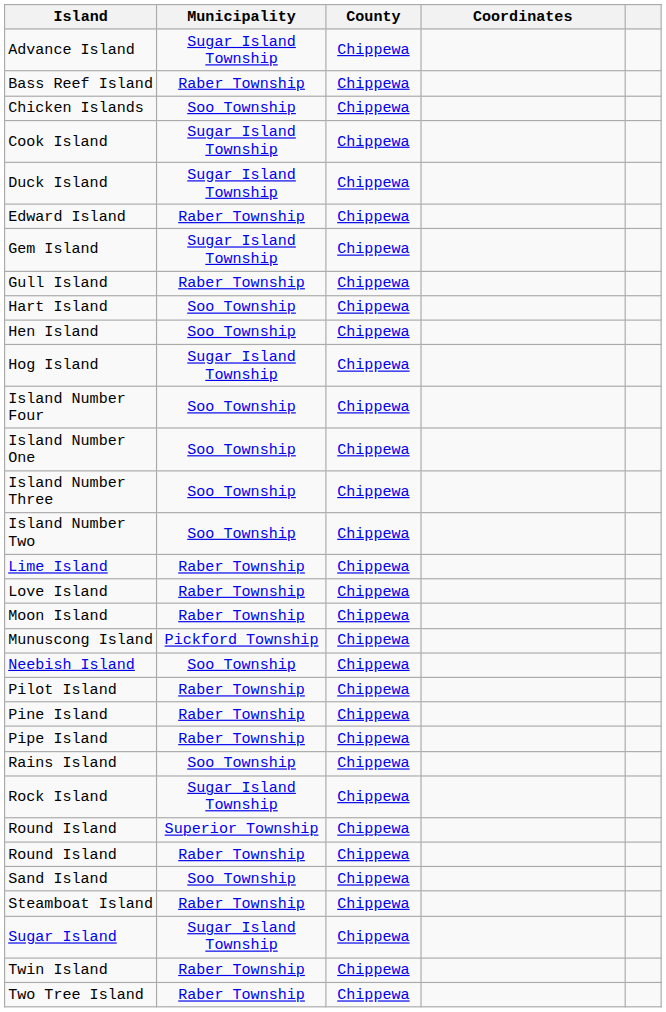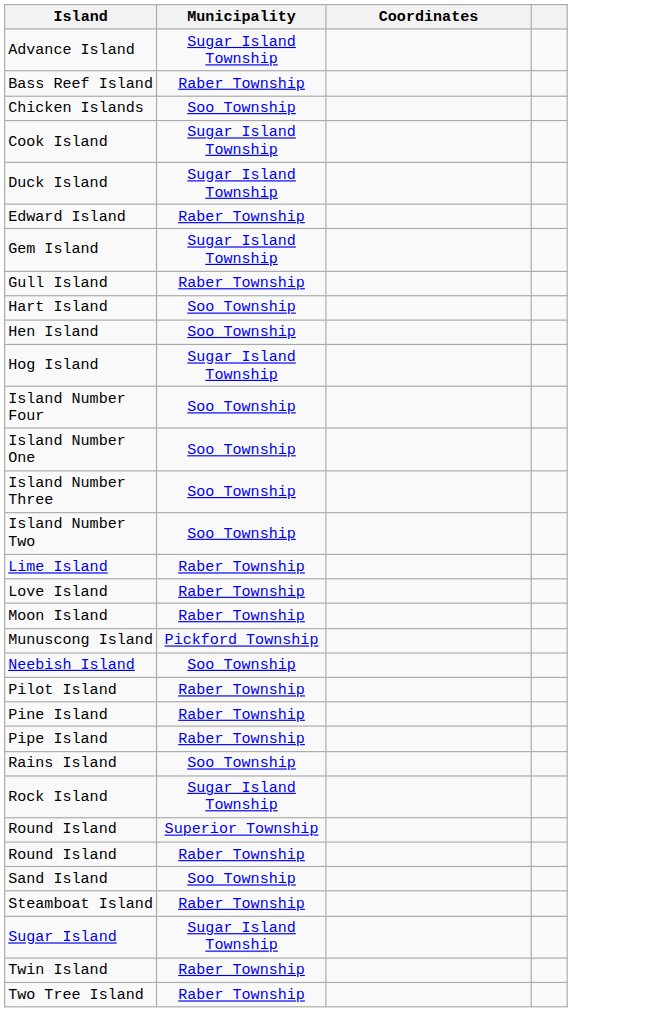 <table class="wikitable sortable" style="text-align:center">
 <tr>
 <th width="125pt">Island</th>
 <th width="140pt">Municipality</th>
-<th width="75pt">County</th>
 <th width="170pt">Coordinates</th>
 <th width="25pt" class="unsortable"></th>
 </tr>
 <tr>
 <td align="left">Advance Island</td>
 <td><a href='#'>Sugar Island Township</a></td>
-<td><a href='#'>Chippewa</a></td>
 <td></td>
 <td></td>
 </tr>
 <tr>
 <td align="left">Bass Reef Island</td>
 <td><a href='#'>Raber Township</a></td>
-<td><a href='#'>Chippewa</a></td>
 <td></td>
 <td></td>
 </tr>
 <tr>
 <td align="left">Chicken Islands</td>
 <td><a href='#'>Soo Township</a></td>
-<td><a href='#'>Chippewa</a></td>
 <td></td>
 <td></td>
 </tr>
 <tr>
 <td align="left">Cook Island</td>
 <td><a href='#'>Sugar Island Township</a></td>
-<td><a href='#'>Chippewa</a></td>
 <td></td>
 <td></td>
 </tr>
 <tr>
 <td align="left">Duck Island</td>
 <td><a href='#'>Sugar Island Township</a></td>
-<td><a href='#'>Chippewa</a></td>
 <td></td>
 <td></td>
 </tr>
 <tr>
 <td align="left">Edward Island</td>
 <td><a href='#'>Raber Township</a></td>
-<td><a href='#'>Chippewa</a></td>
 <td></td>
 <td></td>
 </tr>
 <tr>
 <td align="left">Gem Island</td>
 <td><a href='#'>Sugar Island Township</a></td>
-<td><a href='#'>Chippewa</a></td>
 <td></td>
 <td></td>
 </tr>
 <tr>
 <td align="left">Gull Island</td>
 <td><a href='#'>Raber Township</a></td>
-<td><a href='#'>Chippewa</a></td>
 <td></td>
 <td></td>
 </tr>
 <tr>
 <td align="left">Hart Island</td>
 <td><a href='#'>Soo Township</a></td>
-<td><a href='#'>Chippewa</a></td>
 <td></td>
 <td></td>
 </tr>
 <tr>
 <td align="left">Hen Island</td>
 <td><a href='#'>Soo Township</a></td>
-<td><a href='#'>Chippewa</a></td>
 <td></td>
 <td></td>
 </tr>
 <tr>
 <td align="left">Hog Island</td>
 <td><a href='#'>Sugar Island Township</a></td>
-<td><a href='#'>Chippewa</a></td>
 <td></td>
 <td></td>
 </tr>
 <tr>
 <td align="left">Island Number Four</td>
 <td><a href='#'>Soo Township</a></td>
-<td><a href='#'>Chippewa</a></td>
 <td></td>
 <td></td>
 </tr>
 <tr>
 <td align="left">Island Number One</td>
 <td><a href='#'>Soo Township</a></td>
-<td><a href='#'>Chippewa</a></td>
 <td></td>
 <td></td>
 </tr>
 <tr>
 <td align="left">Island Number Three</td>
 <td><a href='#'>Soo Township</a></td>
-<td><a href='#'>Chippewa</a></td>
 <td></td>
 <td></td>
 </tr>
 <tr>
 <td align="left">Island Number Two</td>
 <td><a href='#'>Soo Township</a></td>
-<td><a href='#'>Chippewa</a></td>
 <td></td>
 <td></td>
 </tr>
 <tr>
 <td align="left"><a href='#'>Lime Island</a></td>
 <td><a href='#'>Raber Township</a></td>
-<td><a href='#'>Chippewa</a></td>
 <td></td>
 <td></td>
 </tr>
 <tr>
 <td align="left">Love Island</td>
 <td><a href='#'>Raber Township</a></td>
-<td><a href='#'>Chippewa</a></td>
 <td></td>
 <td></td>
 </tr>
 <tr>
 <td align="left">Moon Island</td>
 <td><a href='#'>Raber Township</a></td>
-<td><a href='#'>Chippewa</a></td>
 <td></td>
 <td></td>
 </tr>
 <tr>
 <td align="left">Munuscong Island</td>
 <td><a href='#'>Pickford Township</a></td>
-<td><a href='#'>Chippewa</a></td>
 <td></td>
 <td></td>
 </tr>
 <tr>
 <td align="left"><a href='#'>Neebish Island</a></td>
 <td><a href='#'>Soo Township</a></td>
-<td><a href='#'>Chippewa</a></td>
 <td></td>
 <td></td>
 </tr>
 <tr>
 <td align="left">Pilot Island</td>
 <td><a href='#'>Raber Township</a></td>
-<td><a href='#'>Chippewa</a></td>
 <td></td>
 <td></td>
 </tr>
 <tr>
 <td align="left">Pine Island</td>
 <td><a href='#'>Raber Township</a></td>
-<td><a href='#'>Chippewa</a></td>
 <td></td>
 <td></td>
 </tr>
 <tr>
 <td align="left">Pipe Island</td>
 <td><a href='#'>Raber Township</a></td>
-<td><a href='#'>Chippewa</a></td>
 <td></td>
 <td></td>
 </tr>
 <tr>
 <td align="left">Rains Island</td>
 <td><a href='#'>Soo Township</a></td>
-<td><a href='#'>Chippewa</a></td>
 <td></td>
 <td></td>
 </tr>
 <tr>
 <td align="left">Rock Island</td>
 <td><a href='#'>Sugar Island Township</a></td>
-<td><a href='#'>Chippewa</a></td>
 <td></td>
 <td></td>
 </tr>
 <tr>
 <td align="left">Round Island</td>
 <td><a href='#'>Superior Township</a></td>
-<td><a href='#'>Chippewa</a></td>
 <td></td>
 <td></td>
 </tr>
 <tr>
 <td align="left">Round Island</td>
 <td><a href='#'>Raber Township</a></td>
-<td><a href='#'>Chippewa</a></td>
 <td></td>
 <td></td>
 </tr>
 <tr>
 <td align="left">Sand Island</td>
 <td><a href='#'>Soo Township</a></td>
-<td><a href='#'>Chippewa</a></td>
 <td></td>
 <td></td>
 </tr>
 <tr>
 <td align="left">Steamboat Island</td>
 <td><a href='#'>Raber Township</a></td>
-<td><a href='#'>Chippewa</a></td>
 <td></td>
 <td></td>
 </tr>
 <tr>
 <td align="left"><a href='#'>Sugar Island</a></td>
 <td><a href='#'>Sugar Island Township</a></td>
-<td><a href='#'>Chippewa</a></td>
 <td></td>
 <td></td>
 </tr>
 <tr>
 <td align="left">Twin Island</td>
 <td><a href='#'>Raber Township</a></td>
-<td><a href='#'>Chippewa</a></td>
 <td></td>
 <td></td>
 </tr>
 <tr>
 <td align="left">Two Tree Island</td>
 <td><a href='#'>Raber Township</a></td>
-<td><a href='#'>Chippewa</a></td>
 <td></td>
 <td></td>
 </tr>
 </table>
